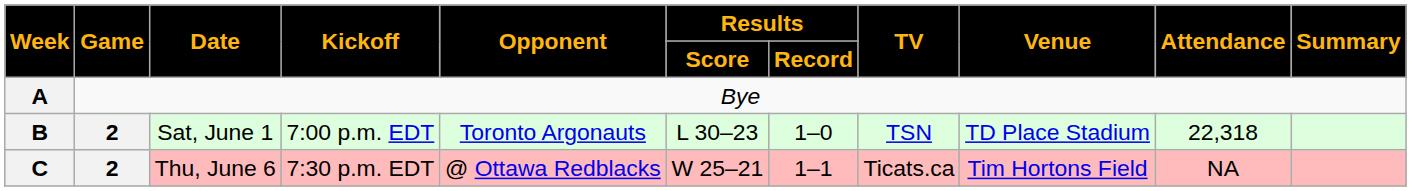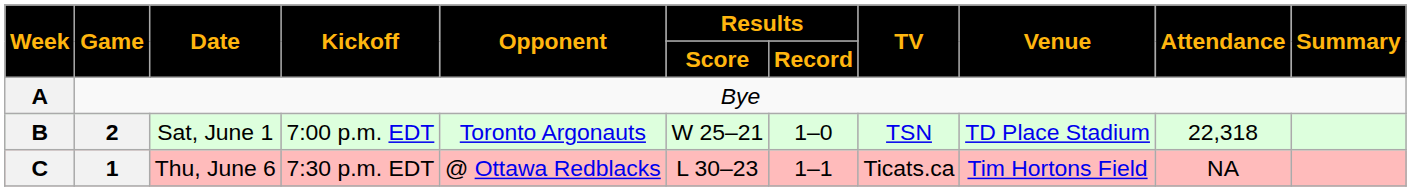 <table class="wikitable" style="font-size: 95%;">
 <tr>
 <th style="background:black;color:#FFB60F;" rowspan=2>Week</th>
 <th style="background:black;color:#FFB60F;" rowspan=2>Game</th>
 <th style="background:black;color:#FFB60F;" rowspan=2>Date</th>
 <th style="background:black;color:#FFB60F;" rowspan=2>Kickoff</th>
 <th style="background:black;color:#FFB60F;" rowspan=2>Opponent</th>
 <th style="background:black;color:#FFB60F;" colspan=2>Results</th>
 <th style="background:black;color:#FFB60F;" rowspan=2>TV</th>
 <th style="background:black;color:#FFB60F;" rowspan=2>Venue</th>
 <th style="background:black;color:#FFB60F;" rowspan=2>Attendance</th>
 <th style="background:black;color:#FFB60F;" rowspan=2>Summary</th>
 </tr>
 <tr>
 <th style="background:black;color:#FFB60F;">Score</th>
 <th style="background:black;color:#FFB60F;">Record</th>
 </tr>
 <tr style= bgcolor="ffffff">
 <th align="center"><strong>A</strong></th>
 <td colspan=10 align="center" valign="middle"><em>Bye</em></td>
 </tr>
 <tr align="center" bgcolor="ddffdd">
 <th align="center"><strong>B</strong></th>
 <th align="center"><strong>2</strong></th>
 <td align="center">Sat, June 1</td>
 <td align="center">7:00 p.m. <a href='#'>EDT</a></td>
 <td align="center"><a href='#'>Toronto Argonauts</a></td>
-<td align="center">L 30–23</td>
+<td align="center">W 25–21</td>
 <td align="center">1–0</td>
 <td align="center"><a href='#'>TSN</a></td>
 <td align="center"><a href='#'>TD Place Stadium</a></td>
 <td align="center">22,318</td>
 <td align="center"></td>
 </tr>
 <tr align="center" bgcolor="ffbbbb">
 <th align="center"><strong>C</strong></th>
-<th align="center"><strong>2</strong></th>
+<th align="center"><strong>1</strong></th>
 <td align="center">Thu, June 6</td>
 <td align="center">7:30 p.m. EDT</td>
 <td align="center">@ <a href='#'>Ottawa Redblacks</a></td>
-<td align="center">W 25–21</td>
+<td align="center">L 30–23</td>
 <td align="center">1–1</td>
 <td align="center">Ticats.ca</td>
 <td align="center"><a href='#'>Tim Hortons Field</a></td>
 <td align="center">NA</td>
 <td align="center"></td>
 </tr>
 </table>
